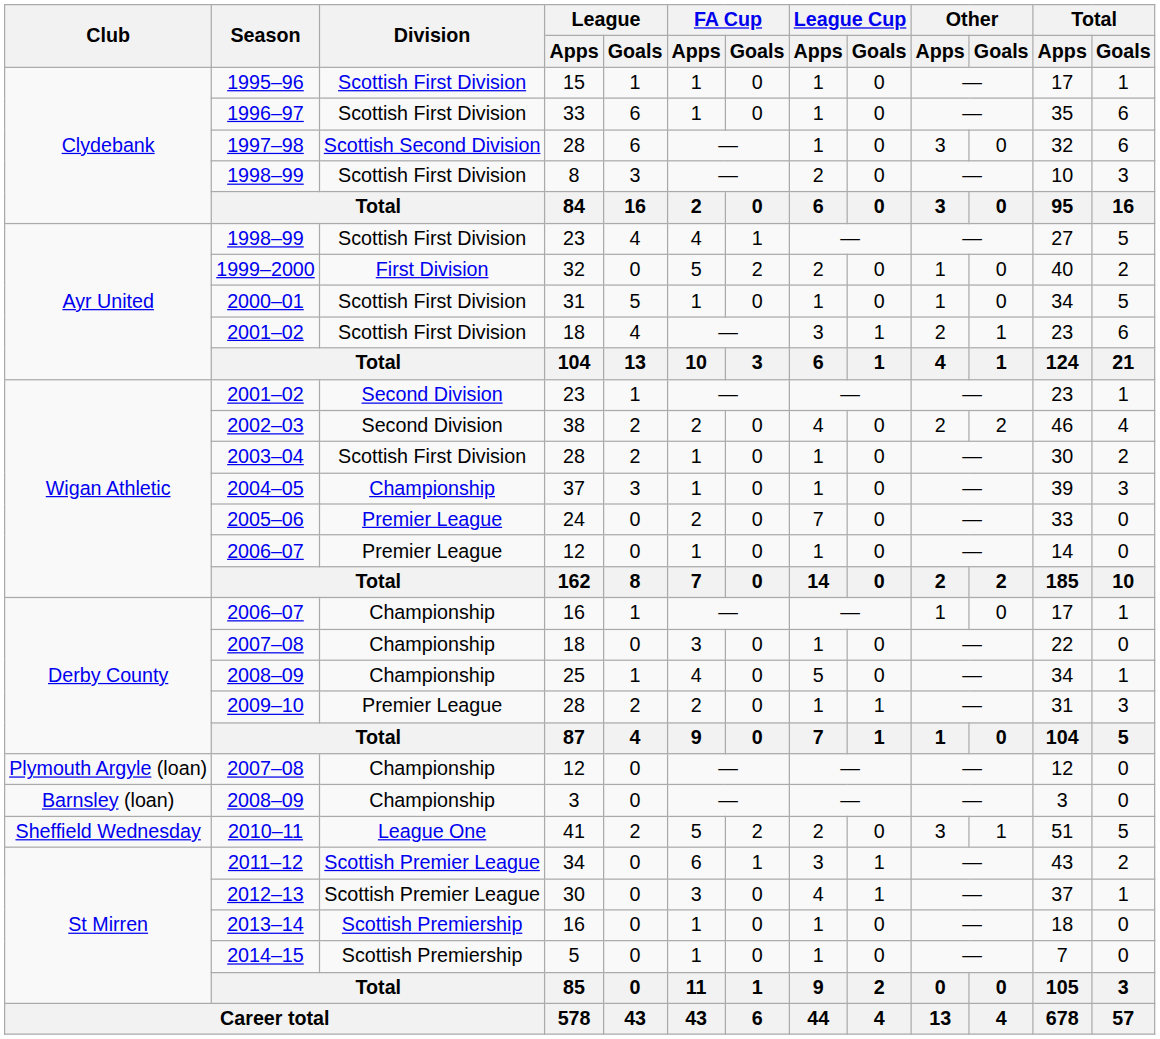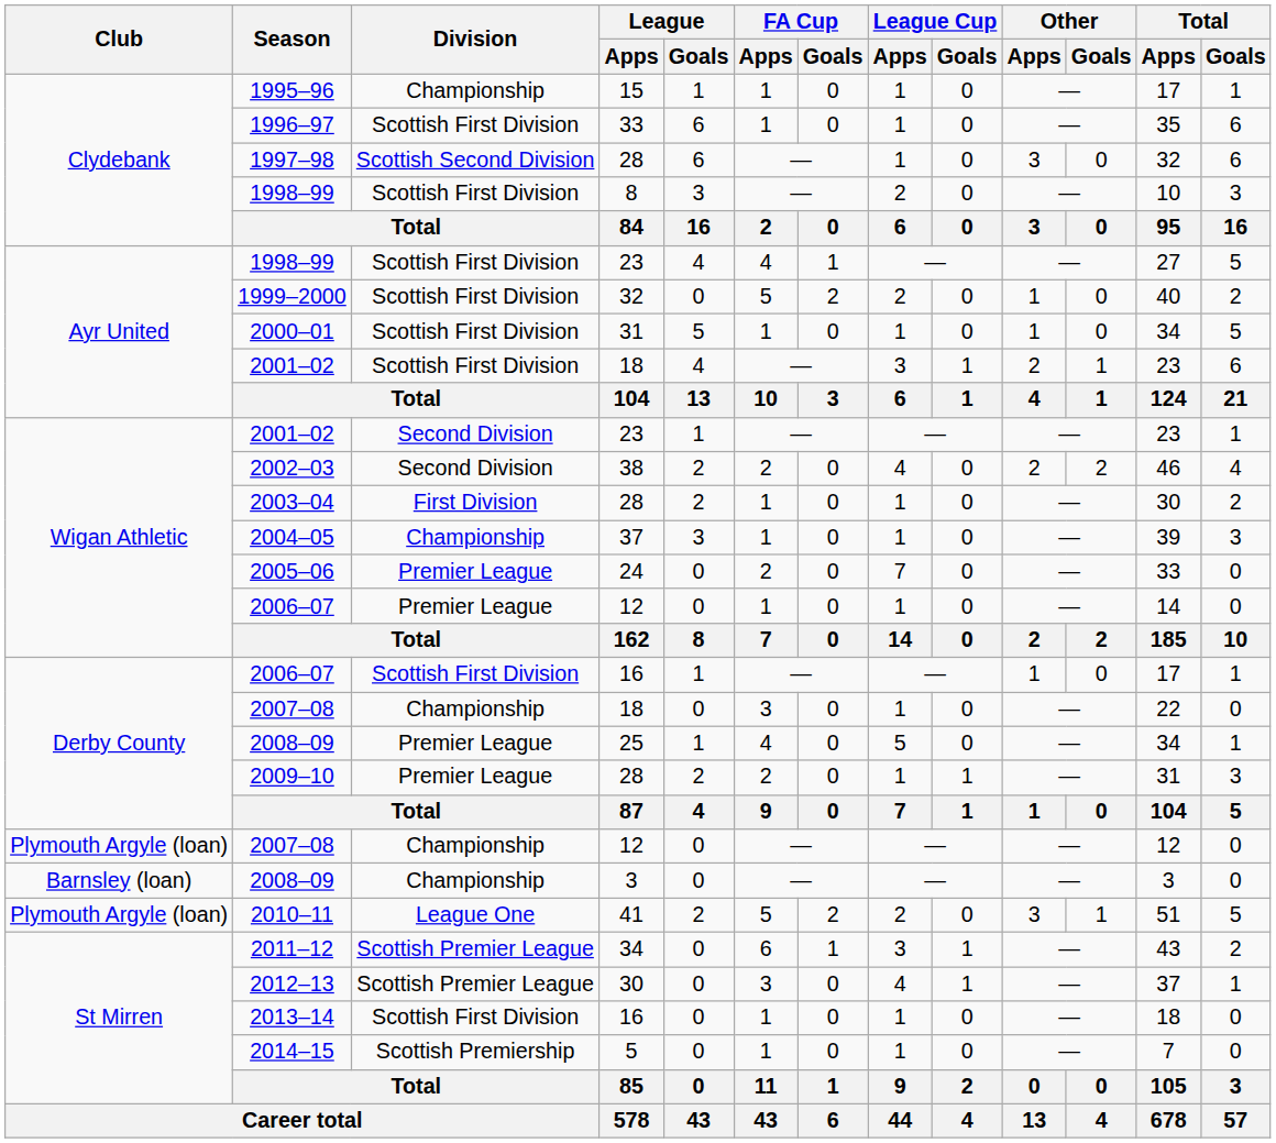 <table class="wikitable" style="text-align:center">
 <tr>
 <th rowspan="2">Club</th>
 <th rowspan="2">Season</th>
 <th rowspan="2">Division</th>
 <th colspan="2">League</th>
 <th colspan="2"><a href='#'>FA Cup</a></th>
 <th colspan="2"><a href='#'>League Cup</a></th>
 <th colspan="2">Other</th>
 <th colspan="2">Total</th>
 </tr>
 <tr>
 <th>Apps</th>
 <th>Goals</th>
 <th>Apps</th>
 <th>Goals</th>
 <th>Apps</th>
 <th>Goals</th>
 <th>Apps</th>
 <th>Goals</th>
 <th>Apps</th>
 <th>Goals</th>
 </tr>
 <tr>
 <td rowspan="5"><a href='#'>Clydebank</a></td>
 <td><a href='#'>1995–96</a></td>
-<td><a href='#'>Scottish First Division</a></td>
+<td>Championship</td>
 <td>15</td>
 <td>1</td>
 <td>1</td>
 <td>0</td>
 <td>1</td>
 <td>0</td>
 <td colspan="2">—</td>
 <td>17</td>
 <td>1</td>
 </tr>
 <tr>
 <td><a href='#'>1996–97</a></td>
 <td>Scottish First Division</td>
 <td>33</td>
 <td>6</td>
 <td>1</td>
 <td>0</td>
 <td>1</td>
 <td>0</td>
 <td colspan="2">—</td>
 <td>35</td>
 <td>6</td>
 </tr>
 <tr>
 <td><a href='#'>1997–98</a></td>
 <td><a href='#'>Scottish Second Division</a></td>
 <td>28</td>
 <td>6</td>
 <td colspan="2">—</td>
 <td>1</td>
 <td>0</td>
 <td>3</td>
 <td>0</td>
 <td>32</td>
 <td>6</td>
 </tr>
 <tr>
 <td><a href='#'>1998–99</a></td>
 <td>Scottish First Division</td>
 <td>8</td>
 <td>3</td>
 <td colspan="2">—</td>
 <td>2</td>
 <td>0</td>
 <td colspan="2">—</td>
 <td>10</td>
 <td>3</td>
 </tr>
 <tr>
 <th colspan="2">Total</th>
 <th>84</th>
 <th>16</th>
 <th>2</th>
 <th>0</th>
 <th>6</th>
 <th>0</th>
 <th>3</th>
 <th>0</th>
 <th>95</th>
 <th>16</th>
 </tr>
 <tr>
 <td rowspan="5"><a href='#'>Ayr United</a></td>
 <td><a href='#'>1998–99</a></td>
 <td>Scottish First Division</td>
 <td>23</td>
 <td>4</td>
 <td>4</td>
 <td>1</td>
 <td colspan="2">—</td>
 <td colspan="2">—</td>
 <td>27</td>
 <td>5</td>
 </tr>
 <tr>
 <td><a href='#'>1999–2000</a></td>
-<td><a href='#'>First Division</a></td>
+<td>Scottish First Division</td>
 <td>32</td>
 <td>0</td>
 <td>5</td>
 <td>2</td>
 <td>2</td>
 <td>0</td>
 <td>1</td>
 <td>0</td>
 <td>40</td>
 <td>2</td>
 </tr>
 <tr>
 <td><a href='#'>2000–01</a></td>
 <td>Scottish First Division</td>
 <td>31</td>
 <td>5</td>
 <td>1</td>
 <td>0</td>
 <td>1</td>
 <td>0</td>
 <td>1</td>
 <td>0</td>
 <td>34</td>
 <td>5</td>
 </tr>
 <tr>
 <td><a href='#'>2001–02</a></td>
 <td>Scottish First Division</td>
 <td>18</td>
 <td>4</td>
 <td colspan="2">—</td>
 <td>3</td>
 <td>1</td>
 <td>2</td>
 <td>1</td>
 <td>23</td>
 <td>6</td>
 </tr>
 <tr>
 <th colspan="2">Total</th>
 <th>104</th>
 <th>13</th>
 <th>10</th>
 <th>3</th>
 <th>6</th>
 <th>1</th>
 <th>4</th>
 <th>1</th>
 <th>124</th>
 <th>21</th>
 </tr>
 <tr>
 <td rowspan="7"><a href='#'>Wigan Athletic</a></td>
 <td><a href='#'>2001–02</a></td>
 <td><a href='#'>Second Division</a></td>
 <td>23</td>
 <td>1</td>
 <td colspan="2">—</td>
 <td colspan="2">—</td>
 <td colspan="2">—</td>
 <td>23</td>
 <td>1</td>
 </tr>
 <tr>
 <td><a href='#'>2002–03</a></td>
 <td>Second Division</td>
 <td>38</td>
 <td>2</td>
 <td>2</td>
 <td>0</td>
 <td>4</td>
 <td>0</td>
 <td>2</td>
 <td>2</td>
 <td>46</td>
 <td>4</td>
 </tr>
 <tr>
 <td><a href='#'>2003–04</a></td>
-<td>Scottish First Division</td>
+<td><a href='#'>First Division</a></td>
 <td>28</td>
 <td>2</td>
 <td>1</td>
 <td>0</td>
 <td>1</td>
 <td>0</td>
 <td colspan="2">—</td>
 <td>30</td>
 <td>2</td>
 </tr>
 <tr>
 <td><a href='#'>2004–05</a></td>
 <td><a href='#'>Championship</a></td>
 <td>37</td>
 <td>3</td>
 <td>1</td>
 <td>0</td>
 <td>1</td>
 <td>0</td>
 <td colspan="2">—</td>
 <td>39</td>
 <td>3</td>
 </tr>
 <tr>
 <td><a href='#'>2005–06</a></td>
 <td><a href='#'>Premier League</a></td>
 <td>24</td>
 <td>0</td>
 <td>2</td>
 <td>0</td>
 <td>7</td>
 <td>0</td>
 <td colspan="2">—</td>
 <td>33</td>
 <td>0</td>
 </tr>
 <tr>
 <td><a href='#'>2006–07</a></td>
 <td>Premier League</td>
 <td>12</td>
 <td>0</td>
 <td>1</td>
 <td>0</td>
 <td>1</td>
 <td>0</td>
 <td colspan="2">—</td>
 <td>14</td>
 <td>0</td>
 </tr>
 <tr>
 <th colspan="2">Total</th>
 <th>162</th>
 <th>8</th>
 <th>7</th>
 <th>0</th>
 <th>14</th>
 <th>0</th>
 <th>2</th>
 <th>2</th>
 <th>185</th>
 <th>10</th>
 </tr>
 <tr>
 <td rowspan=5><a href='#'>Derby County</a></td>
 <td><a href='#'>2006–07</a></td>
-<td>Championship</td>
+<td><a href='#'>Scottish First Division</a></td>
 <td>16</td>
 <td>1</td>
 <td colspan="2">—</td>
 <td colspan="2">—</td>
 <td>1</td>
 <td>0</td>
 <td>17</td>
 <td>1</td>
 </tr>
 <tr>
 <td><a href='#'>2007–08</a></td>
 <td>Championship</td>
 <td>18</td>
 <td>0</td>
 <td>3</td>
 <td>0</td>
 <td>1</td>
 <td>0</td>
 <td colspan="2">—</td>
 <td>22</td>
 <td>0</td>
 </tr>
 <tr>
 <td><a href='#'>2008–09</a></td>
-<td>Championship</td>
+<td>Premier League</td>
 <td>25</td>
 <td>1</td>
 <td>4</td>
 <td>0</td>
 <td>5</td>
 <td>0</td>
 <td colspan="2">—</td>
 <td>34</td>
 <td>1</td>
 </tr>
 <tr>
 <td><a href='#'>2009–10</a></td>
 <td>Premier League</td>
 <td>28</td>
 <td>2</td>
 <td>2</td>
 <td>0</td>
 <td>1</td>
 <td>1</td>
 <td colspan="2">—</td>
 <td>31</td>
 <td>3</td>
 </tr>
 <tr>
 <th colspan="2">Total</th>
 <th>87</th>
 <th>4</th>
 <th>9</th>
 <th>0</th>
 <th>7</th>
 <th>1</th>
 <th>1</th>
 <th>0</th>
 <th>104</th>
 <th>5</th>
 </tr>
 <tr>
 <td><a href='#'>Plymouth Argyle</a> (loan)</td>
 <td><a href='#'>2007–08</a></td>
 <td>Championship</td>
 <td>12</td>
 <td>0</td>
 <td colspan="2">—</td>
 <td colspan="2">—</td>
 <td colspan="2">—</td>
 <td>12</td>
 <td>0</td>
 </tr>
 <tr>
 <td><a href='#'>Barnsley</a> (loan)</td>
 <td><a href='#'>2008–09</a></td>
 <td>Championship</td>
 <td>3</td>
 <td>0</td>
 <td colspan="2">—</td>
 <td colspan="2">—</td>
 <td colspan="2">—</td>
 <td>3</td>
 <td>0</td>
 </tr>
 <tr>
-<td><a href='#'>Sheffield Wednesday</a></td>
+<td><a href='#'>Plymouth Argyle</a> (loan)</td>
 <td><a href='#'>2010–11</a></td>
 <td><a href='#'>League One</a></td>
 <td>41</td>
 <td>2</td>
 <td>5</td>
 <td>2</td>
 <td>2</td>
 <td>0</td>
 <td>3</td>
 <td>1</td>
 <td>51</td>
 <td>5</td>
 </tr>
 <tr>
 <td rowspan="5"><a href='#'>St Mirren</a></td>
 <td><a href='#'>2011–12</a></td>
 <td><a href='#'>Scottish Premier League</a></td>
 <td>34</td>
 <td>0</td>
 <td>6</td>
 <td>1</td>
 <td>3</td>
 <td>1</td>
 <td colspan="2">—</td>
 <td>43</td>
 <td>2</td>
 </tr>
 <tr>
 <td><a href='#'>2012–13</a></td>
 <td>Scottish Premier League</td>
 <td>30</td>
 <td>0</td>
 <td>3</td>
 <td>0</td>
 <td>4</td>
 <td>1</td>
 <td colspan="2">—</td>
 <td>37</td>
 <td>1</td>
 </tr>
 <tr>
 <td><a href='#'>2013–14</a></td>
-<td><a href='#'>Scottish Premiership</a></td>
+<td>Scottish First Division</td>
 <td>16</td>
 <td>0</td>
 <td>1</td>
 <td>0</td>
 <td>1</td>
 <td>0</td>
 <td colspan="2">—</td>
 <td>18</td>
 <td>0</td>
 </tr>
 <tr>
 <td><a href='#'>2014–15</a></td>
 <td>Scottish Premiership</td>
 <td>5</td>
 <td>0</td>
 <td>1</td>
 <td>0</td>
 <td>1</td>
 <td>0</td>
 <td colspan="2">—</td>
 <td>7</td>
 <td>0</td>
 </tr>
 <tr>
 <th colspan="2">Total</th>
 <th>85</th>
 <th>0</th>
 <th>11</th>
 <th>1</th>
 <th>9</th>
 <th>2</th>
 <th>0</th>
 <th>0</th>
 <th>105</th>
 <th>3</th>
 </tr>
 <tr>
 <th colspan="3">Career total</th>
 <th>578</th>
 <th>43</th>
 <th>43</th>
 <th>6</th>
 <th>44</th>
 <th>4</th>
 <th>13</th>
 <th>4</th>
 <th>678</th>
 <th>57</th>
 </tr>
 </table>
